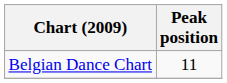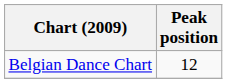 <table class="wikitable">
 <tr>
 <th align="left">Chart (2009)</th>
 <th align="left">Peak<br>position</th>
 </tr>
 <tr>
 <td align="left"><a href='#'>Belgian Dance Chart</a></td>
-<td align="center">11</td>
+<td align="center">12</td>
 </tr>
 <tr>
 </tr>
 </table>
